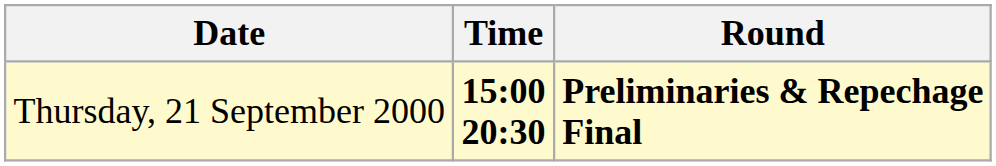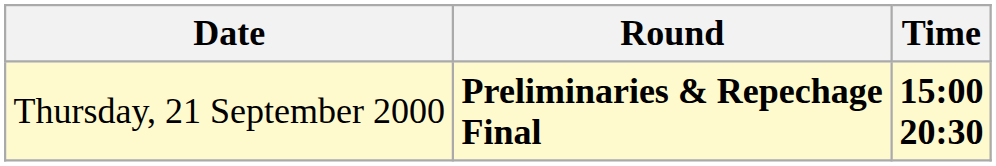 <table class="wikitable">
 <tr>
 <th>Date</th>
+<th>Round</th>
 <th>Time</th>
-<th>Round</th>
 </tr>
 <tr>
 <td style=background:lemonchiffon>Thursday, 21 September 2000</td>
+<td style=background:lemonchiffon><strong>Preliminaries & Repechage<br>Final</strong></td>
 <td style=background:lemonchiffon><strong>15:00<br>20:30</strong></td>
-<td style=background:lemonchiffon><strong>Preliminaries & Repechage<br>Final</strong></td>
 </tr>
 </table>
